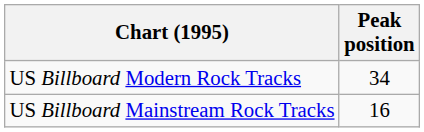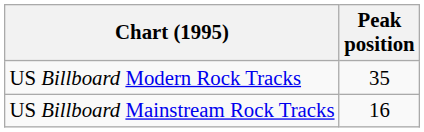 <table class="wikitable">
 <tr>
 <th>Chart (1995)</th>
 <th>Peak<br>position</th>
 </tr>
 <tr>
 <td>US <em>Billboard</em> <a href='#'>Modern Rock Tracks</a></td>
-<td align="center">34</td>
+<td align="center">35</td>
 </tr>
 <tr>
 <td>US <em>Billboard</em> <a href='#'>Mainstream Rock Tracks</a></td>
 <td align="center">16</td>
 </tr>
 </table>
